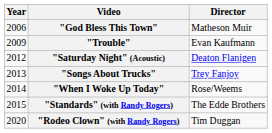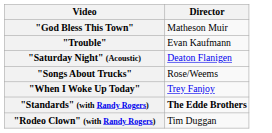 <table class="wikitable plainrowheaders">
 <tr>
-<th>Year</th>
 <th style="width:16em;">Video</th>
 <th>Director</th>
 </tr>
 <tr>
-<td>2006</td>
 <th scope="row">"God Bless This Town"</th>
 <td>Matheson Muir</td>
 </tr>
 <tr>
-<td>2009</td>
 <th scope="row">"Trouble"</th>
 <td>Evan Kaufmann</td>
 </tr>
 <tr>
-<td>2012</td>
 <th scope="row">"Saturday Night" <small>(Acoustic)</small></th>
 <td><a href='#'>Deaton Flanigen</a></td>
 </tr>
 <tr>
-<td>2013</td>
 <th scope="row">"Songs About Trucks"</th>
+<td>Rose/Weems</td>
+</tr>
+<tr>
+<th scope="row">"When I Woke Up Today"</th>
 <td><a href='#'>Trey Fanjoy</a></td>
 </tr>
 <tr>
-<td>2014</td>
-<th scope="row">"When I Woke Up Today"</th>
-<td>Rose/Weems</td>
+<th scope="row">"Standards" <small>(with <a href='#'>Randy Rogers</a>)</small></th>
+<td><strong>The Edde Brothers</strong></td>
 </tr>
 <tr>
-<td>2015</td>
-<th scope="row">"Standards" <small>(with <a href='#'>Randy Rogers</a>)</small></th>
-<td>The Edde Brothers</td>
-</tr>
-<tr>
-<td>2020</td>
 <th scope="row">"Rodeo Clown" <small>(with <a href='#'>Randy Rogers</a>)</small></th>
 <td>Tim Duggan</td>
 </tr>
 </table>
